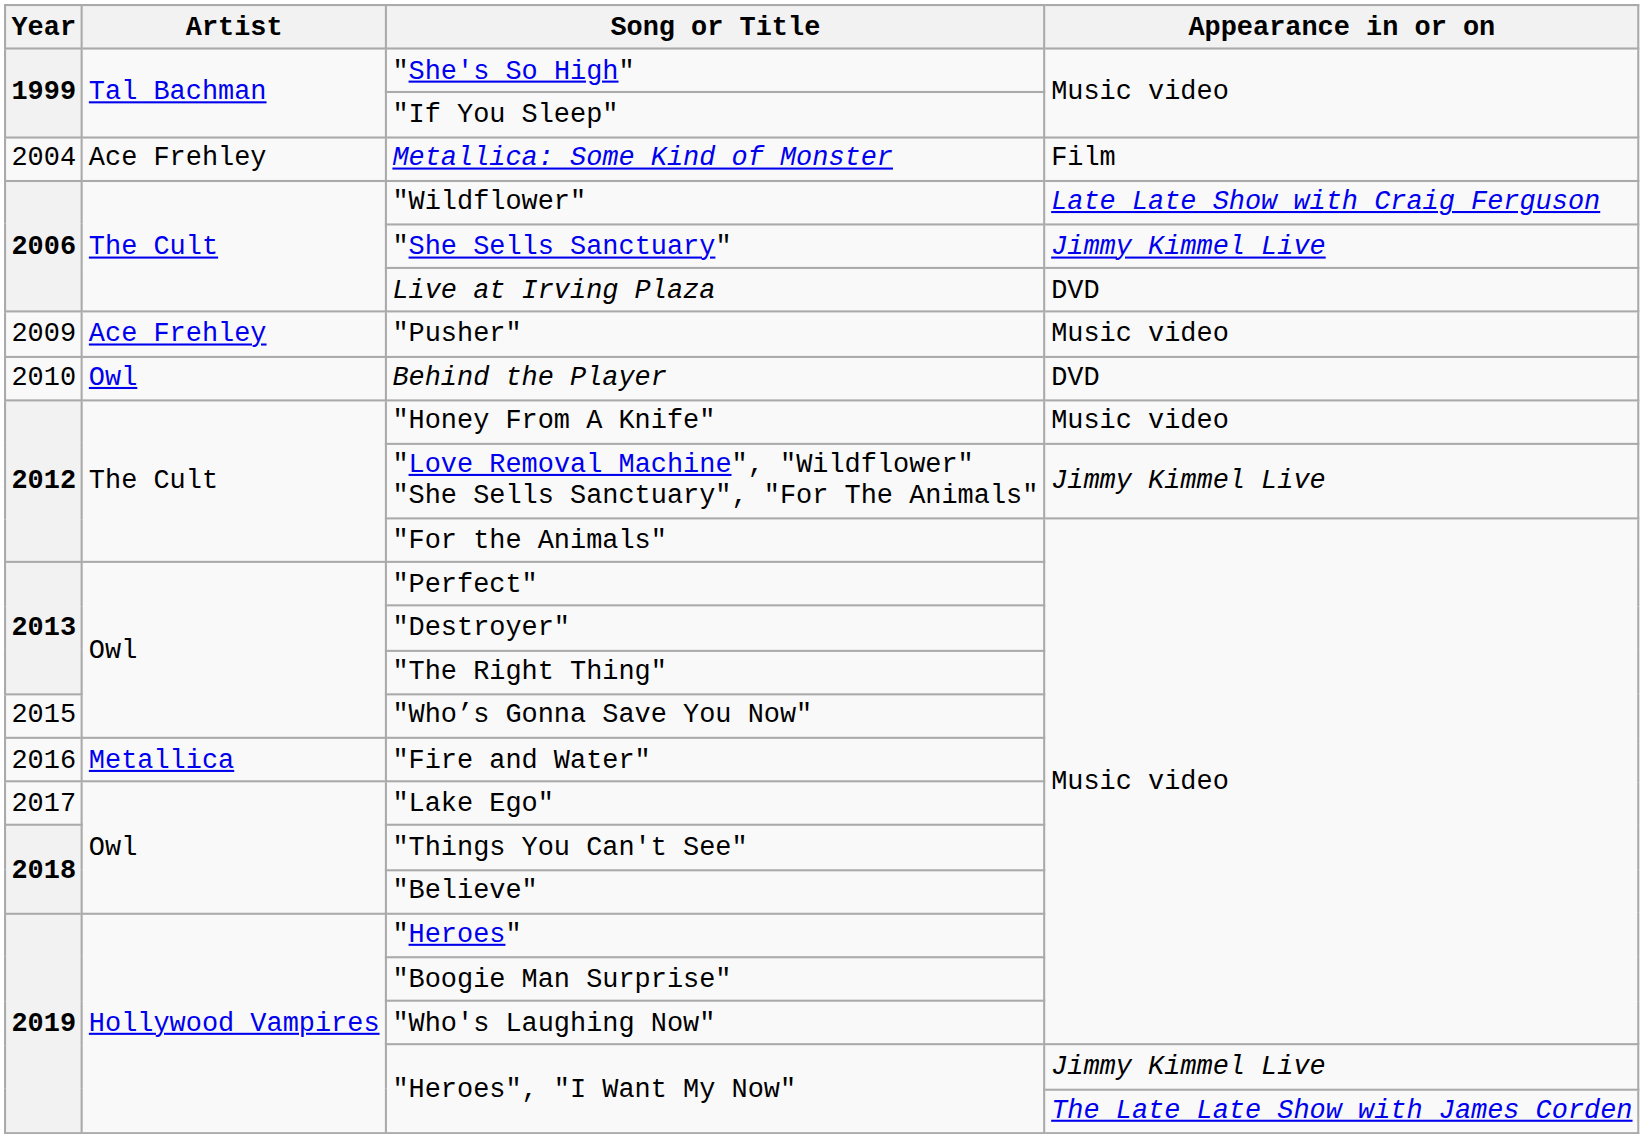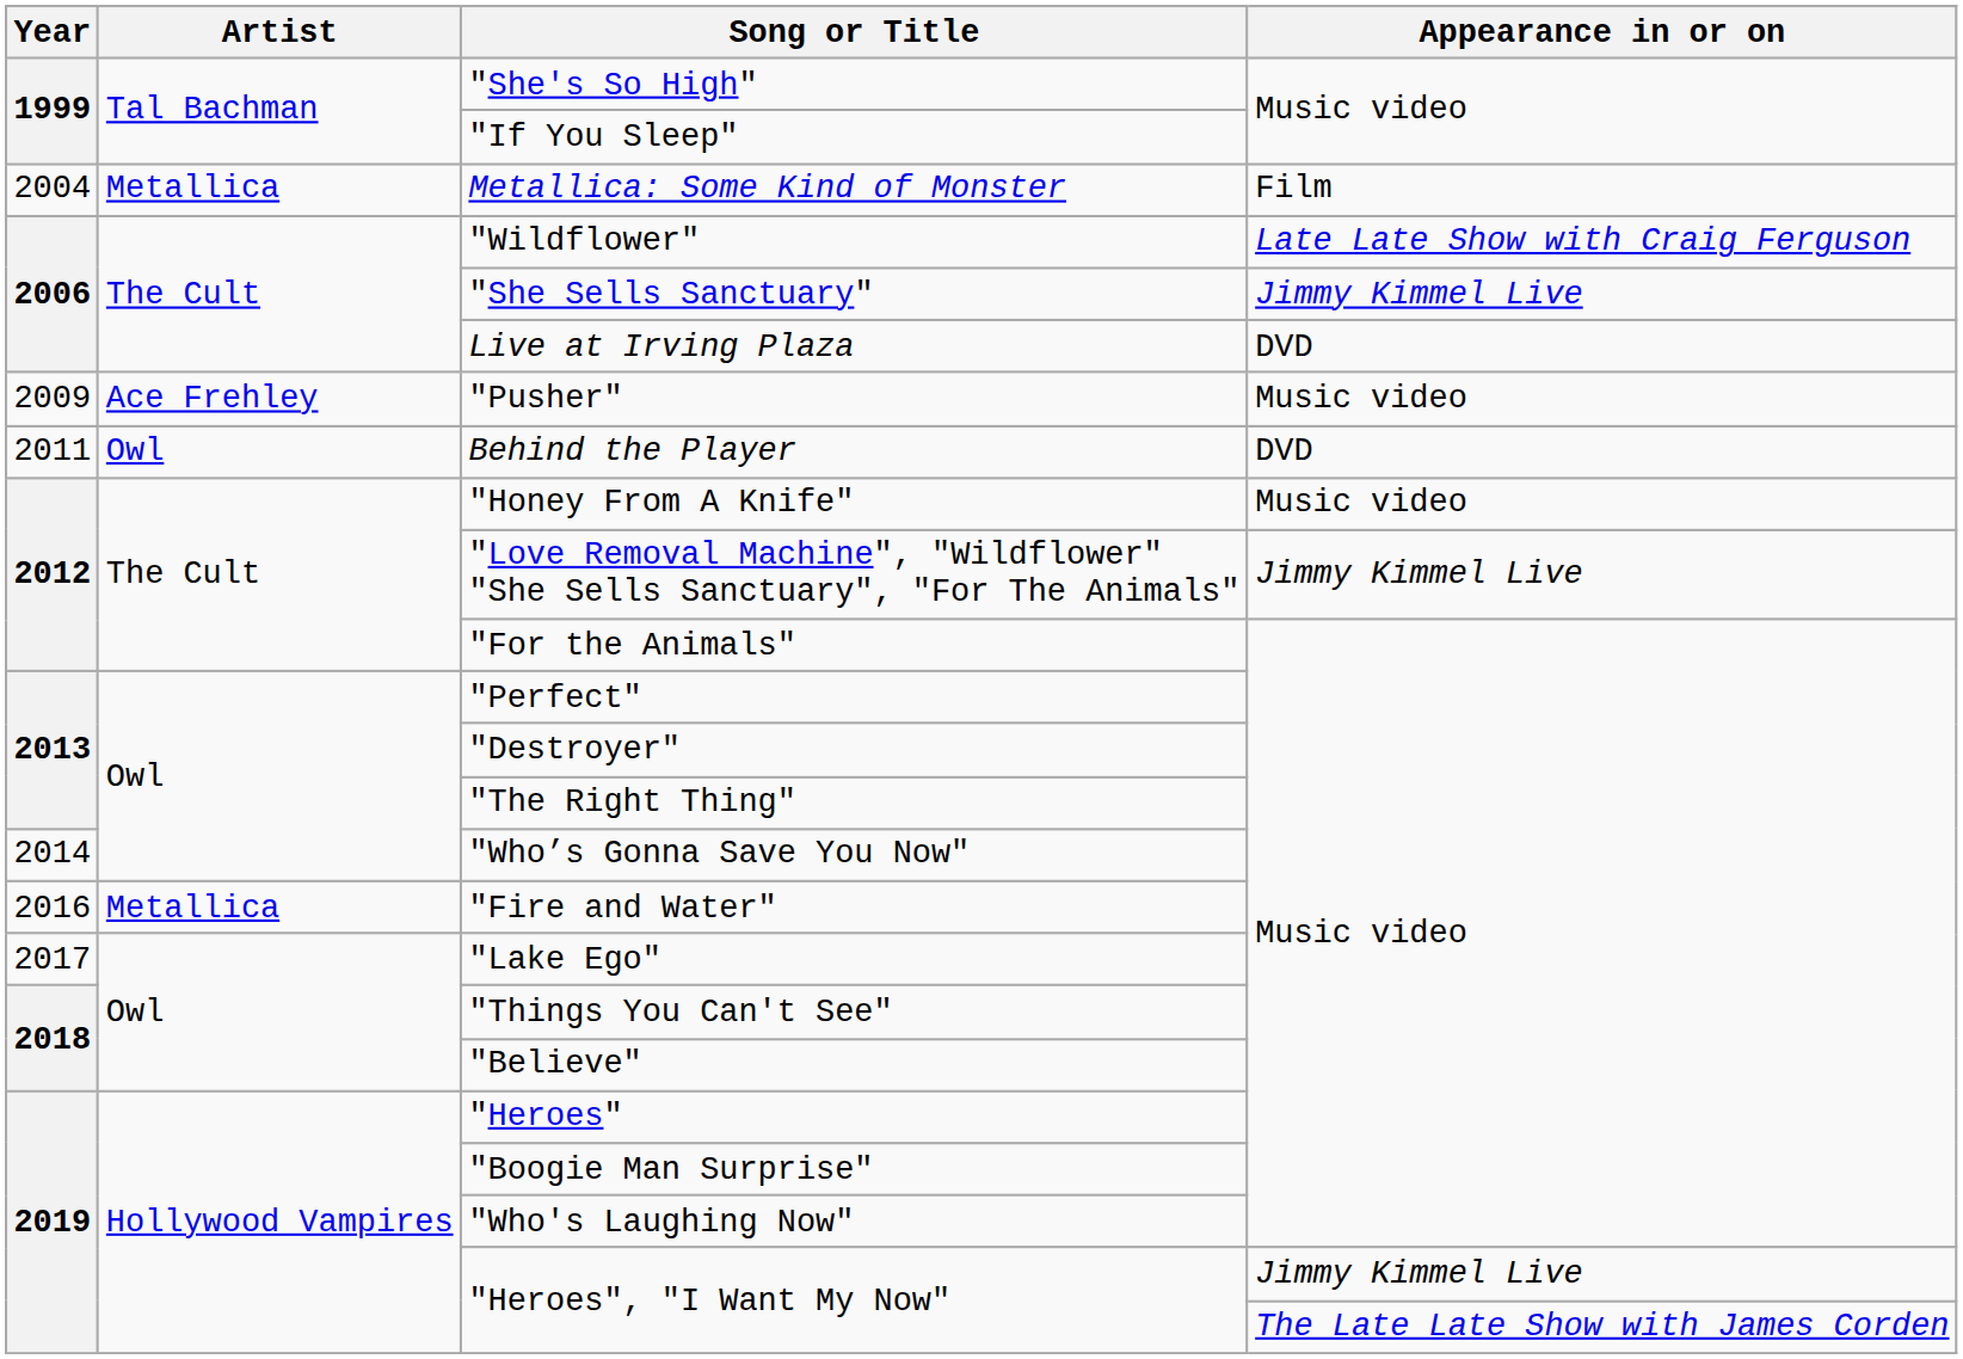 <table class="wikitable plainrowheaders sortable">
 <tr>
 <th scope="col">Year</th>
 <th scope="col">Artist</th>
 <th scope="col">Song or Title</th>
 <th scope="col">Appearance in or on</th>
 </tr>
 <tr>
 <th scope="row" rowspan="2">1999</th>
 <td rowspan="2"><a href='#'>Tal Bachman</a></td>
 <td>"<a href='#'>She's So High</a>"</td>
 <td rowspan="2">Music video</td>
 </tr>
 <tr>
 <td>"If You Sleep"</td>
 </tr>
 <tr>
 <td>2004</td>
-<td>Ace Frehley</td>
+<td><a href='#'>Metallica</a></td>
 <td><em><a href='#'>Metallica: Some Kind of Monster</a></em></td>
 <td>Film</td>
 </tr>
 <tr>
 <th scope="row" rowspan="3">2006</th>
 <td rowspan="3"><a href='#'>The Cult</a></td>
 <td>"Wildflower"</td>
 <td><em><a href='#'>Late Late Show with Craig Ferguson</a></em></td>
 </tr>
 <tr>
 <td>"<a href='#'>She Sells Sanctuary</a>"</td>
 <td><em><a href='#'>Jimmy Kimmel Live</a></em></td>
 </tr>
 <tr>
 <td><em>Live at Irving Plaza</em></td>
 <td>DVD</td>
 </tr>
 <tr>
 <td>2009</td>
 <td><a href='#'>Ace Frehley</a></td>
 <td>"Pusher"</td>
 <td>Music video</td>
 </tr>
 <tr>
-<td>2010</td>
+<td>2011</td>
 <td><a href='#'>Owl</a></td>
 <td><em>Behind the Player</em></td>
 <td>DVD</td>
 </tr>
 <tr>
 <th scope="row" rowspan="3">2012</th>
 <td rowspan="3">The Cult</td>
 <td>"Honey From A Knife"</td>
 <td>Music video</td>
 </tr>
 <tr>
 <td>"<a href='#'>Love Removal Machine</a>", "Wildflower" <br>"She Sells Sanctuary", "For The Animals"</td>
 <td><em>Jimmy Kimmel Live</em></td>
 </tr>
 <tr>
 <td>"For the Animals"</td>
 <td rowspan="12">Music video</td>
 </tr>
 <tr>
 <th scope="row" rowspan="3">2013</th>
 <td rowspan="4">Owl</td>
 <td>"Perfect"</td>
 </tr>
 <tr>
 <td>"Destroyer"</td>
 </tr>
 <tr>
 <td>"The Right Thing"</td>
 </tr>
 <tr>
-<td>2015</td>
+<td>2014</td>
 <td>"Who’s Gonna Save You Now"</td>
 </tr>
 <tr>
 <td>2016</td>
 <td><a href='#'>Metallica</a></td>
 <td>"Fire and Water"</td>
 </tr>
 <tr>
 <td>2017</td>
 <td rowspan="3">Owl</td>
 <td>"Lake Ego"</td>
 </tr>
 <tr>
 <th scope="row" rowspan="2">2018</th>
 <td>"Things You Can't See"</td>
 </tr>
 <tr>
 <td>"Believe"</td>
 </tr>
 <tr>
 <th scope="row" rowspan="5">2019</th>
 <td rowspan="5"><a href='#'>Hollywood Vampires</a></td>
 <td>"<a href='#'>Heroes</a>"</td>
 </tr>
 <tr>
 <td>"Boogie Man Surprise"</td>
 </tr>
 <tr>
 <td>"Who's Laughing Now"</td>
 </tr>
 <tr>
 <td rowspan="2">"Heroes", "I Want My Now"</td>
 <td><em>Jimmy Kimmel Live</em></td>
 </tr>
 <tr>
 <td><em><a href='#'>The Late Late Show with James Corden</a></em></td>
 </tr>
 </table>
